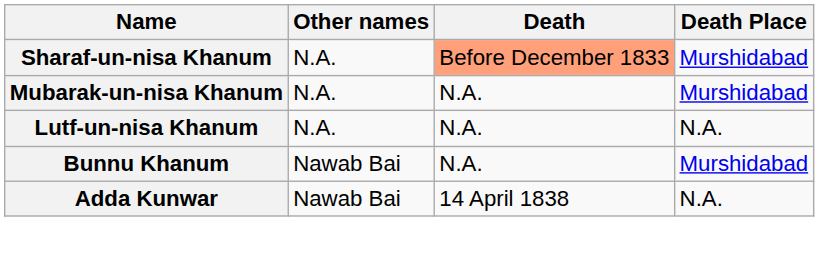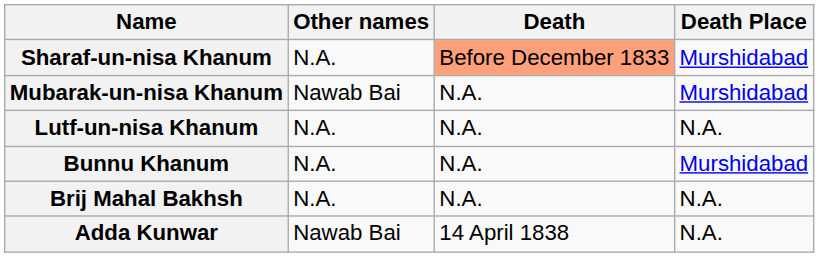 <table class="wikitable plainrowheaders">
 <tr>
 <th scope="col">Name</th>
 <th scope="col">Other names</th>
 <th scope="col">Death</th>
 <th scope="col">Death Place</th>
 </tr>
 <tr>
 <th scope="row">Sharaf-un-nisa Khanum</th>
 <td>N.A.</td>
 <td style="background: lightsalmon;">Before December 1833</td>
 <td><a href='#'>Murshidabad</a></td>
 </tr>
 <tr>
 <th scope="row">Mubarak-un-nisa Khanum</th>
-<td>N.A.</td>
+<td>Nawab Bai</td>
 <td>N.A.</td>
 <td><a href='#'>Murshidabad</a></td>
 </tr>
 <tr>
 <th scope="row">Lutf-un-nisa Khanum</th>
 <td>N.A.</td>
 <td>N.A.</td>
 <td>N.A.</td>
 </tr>
 <tr>
 <th scope="row">Bunnu Khanum</th>
-<td>Nawab Bai</td>
+<td>N.A.</td>
 <td>N.A.</td>
 <td><a href='#'>Murshidabad</a></td>
+</tr>
+<tr>
+<th scope="row">Brij Mahal Bakhsh</th>
+<td>N.A.</td>
+<td>N.A.</td>
+<td>N.A.</td>
 </tr>
 <tr>
 <th scope="row">Adda Kunwar</th>
 <td>Nawab Bai</td>
 <td>14 April 1838</td>
 <td>N.A.</td>
 </tr>
 </table>
